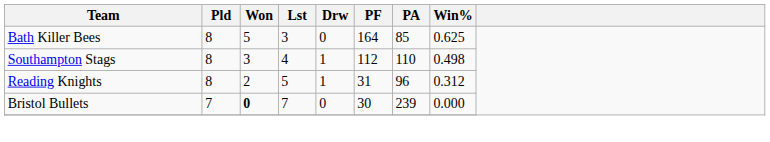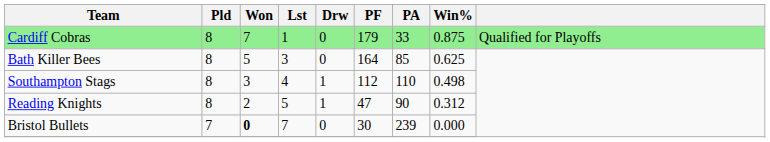 <table class="wikitable">
 <tr>
 <th width=26%>Team</th>
 <th width=5%>Pld</th>
 <th width=5%>Won</th>
 <th width=5%>Lst</th>
 <th width=5%>Drw</th>
 <th width=5%>PF</th>
 <th width=5%>PA</th>
 <th width=6%>Win%</th>
 <th width=38%></th>
+</tr>
+<tr style="background:lightgreen">
+<td><a href='#'>Cardiff</a> Cobras</td>
+<td>8</td>
+<td>7</td>
+<td>1</td>
+<td>0</td>
+<td>179</td>
+<td>33</td>
+<td>0.875</td>
+<td>Qualified for Playoffs</td>
 </tr>
 <tr>
 <td><a href='#'>Bath</a> Killer Bees</td>
 <td>8</td>
 <td>5</td>
 <td>3</td>
 <td>0</td>
 <td>164</td>
 <td>85</td>
 <td>0.625</td>
 </tr>
 <tr>
 <td><a href='#'>Southampton</a> Stags</td>
 <td>8</td>
 <td>3</td>
 <td>4</td>
 <td>1</td>
 <td>112</td>
 <td>110</td>
 <td>0.498</td>
 </tr>
 <tr>
 <td><a href='#'>Reading</a> Knights</td>
 <td>8</td>
 <td>2</td>
 <td>5</td>
 <td>1</td>
-<td>31</td>
-<td>96</td>
+<td>47</td>
+<td>90</td>
 <td>0.312</td>
 </tr>
 <tr>
 <td>Bristol Bullets</td>
 <td>7</td>
 <td><strong>0</strong></td>
 <td>7</td>
 <td>0</td>
 <td>30</td>
 <td>239</td>
 <td>0.000</td>
 </tr>
 <tr>
 </tr>
 </table>
